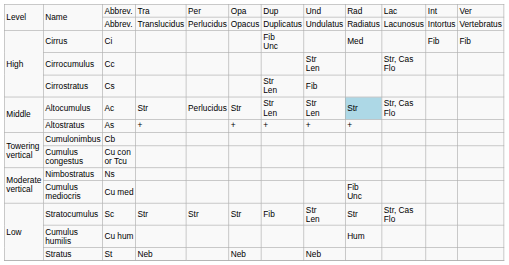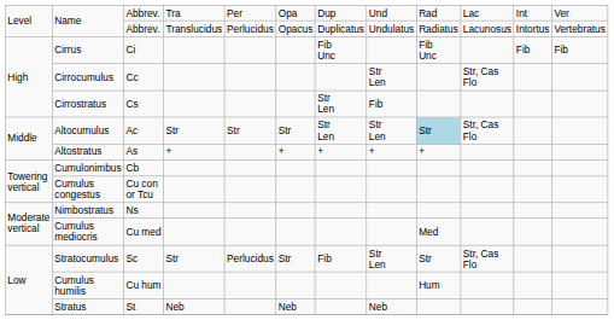 <table class="wikitable" style="font-size: 85%;">
 <tr>
 <td rowspan=2>Level</td>
 <td rowspan=2>Name</td>
 <td>Abbrev.</td>
 <td>Tra</td>
 <td>Per</td>
 <td>Opa</td>
 <td>Dup</td>
 <td>Und</td>
 <td>Rad</td>
 <td>Lac</td>
 <td>Int</td>
 <td>Ver</td>
 </tr>
 <tr>
 <td>Abbrev.</td>
 <td>Translucidus</td>
 <td>Perlucidus</td>
 <td>Opacus</td>
 <td>Duplicatus</td>
 <td>Undulatus</td>
 <td>Radiatus</td>
 <td>Lacunosus</td>
 <td>Intortus</td>
 <td>Vertebratus</td>
 </tr>
 <tr>
 <td rowspan="3">High</td>
 <td>Cirrus</td>
 <td>Ci</td>
 <td></td>
 <td></td>
 <td></td>
 <td>Fib <br>  Unc</td>
 <td></td>
-<td>Med</td>
+<td>Fib <br>  Unc</td>
 <td></td>
 <td>Fib</td>
 <td>Fib</td>
 </tr>
 <tr>
 <td>Cirrocumulus</td>
 <td>Cc</td>
 <td></td>
 <td></td>
 <td></td>
 <td></td>
 <td>Str <br>  Len</td>
 <td></td>
 <td>Str, Cas <br>  Flo</td>
 <td></td>
 <td></td>
 </tr>
 <tr>
 <td>Cirrostratus</td>
 <td>Cs</td>
 <td></td>
 <td></td>
 <td></td>
 <td>Str <br>  Len</td>
 <td>Fib</td>
 <td></td>
 <td></td>
 <td></td>
 <td></td>
 </tr>
 <tr>
 <td rowspan="2">Middle</td>
 <td>Altocumulus</td>
 <td>Ac</td>
 <td>Str</td>
-<td>Perlucidus</td>
+<td>Str</td>
 <td>Str</td>
 <td>Str <br>  Len</td>
 <td>Str <br>  Len</td>
 <td style="background: lightblue;">Str</td>
 <td>Str, Cas <br>  Flo</td>
 <td></td>
 <td></td>
 </tr>
 <tr>
 <td>Altostratus</td>
 <td>As</td>
 <td>+</td>
 <td></td>
 <td>+</td>
 <td>+</td>
 <td>+</td>
 <td>+</td>
 <td></td>
 <td></td>
 <td></td>
 </tr>
 <tr>
 <td rowspan="2">Towering<br>vertical</td>
 <td>Cumulonimbus</td>
 <td>Cb</td>
 <td></td>
 <td></td>
 <td></td>
 <td></td>
 <td></td>
 <td></td>
 <td></td>
 <td></td>
 <td></td>
 </tr>
 <tr>
 <td>Cumulus<br>congestus</td>
 <td>Cu con<br> or Tcu</td>
 <td></td>
 <td></td>
 <td></td>
 <td></td>
 <td></td>
 <td></td>
 <td></td>
 <td></td>
 <td></td>
 </tr>
 <tr>
 <td rowspan="2">Moderate<br>vertical</td>
 <td>Nimbostratus</td>
 <td>Ns</td>
 <td></td>
 <td></td>
 <td></td>
 <td></td>
 <td></td>
 <td></td>
 <td></td>
 <td></td>
 <td></td>
 </tr>
 <tr>
 <td>Cumulus<br>mediocris</td>
 <td>Cu med</td>
 <td></td>
 <td></td>
 <td></td>
 <td></td>
 <td></td>
-<td>Fib <br>  Unc</td>
+<td>Med</td>
 <td></td>
 <td></td>
 <td></td>
 </tr>
 <tr>
 <td rowspan="3">Low</td>
 <td>Stratocumulus</td>
 <td>Sc</td>
 <td>Str</td>
-<td>Str</td>
+<td>Perlucidus</td>
 <td>Str</td>
 <td>Fib</td>
 <td>Str <br>  Len</td>
 <td>Str</td>
 <td>Str, Cas  <br>  Flo</td>
 <td></td>
 <td></td>
 </tr>
 <tr>
 <td>Cumulus<br>humilis</td>
 <td>Cu hum</td>
 <td></td>
 <td></td>
 <td></td>
 <td></td>
 <td></td>
 <td>Hum</td>
 <td></td>
 <td></td>
 <td></td>
 </tr>
 <tr>
 <td>Stratus</td>
 <td>St</td>
 <td>Neb</td>
 <td></td>
 <td>Neb</td>
 <td></td>
 <td>Neb</td>
 <td></td>
 <td></td>
 <td></td>
 <td></td>
 </tr>
 <tr>
 </tr>
 </table>
